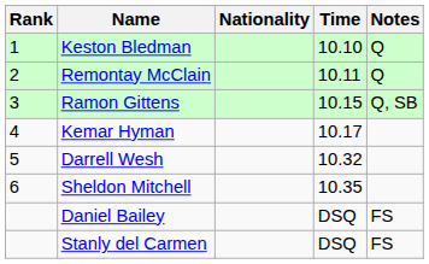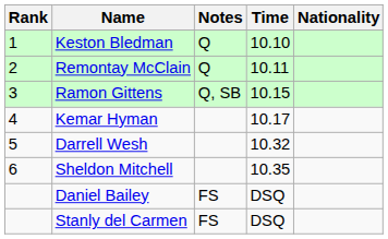 <table class="wikitable sortable">
 <tr>
 <th>Rank</th>
 <th>Name</th>
+<th>Notes</th>
+<th>Time</th>
 <th>Nationality</th>
-<th>Time</th>
-<th>Notes</th>
 </tr>
 <tr bgcolor=ccffcc>
 <td>1</td>
 <td><a href='#'>Keston Bledman</a></td>
+<td>Q</td>
+<td>10.10</td>
 <td></td>
-<td>10.10</td>
-<td>Q</td>
 </tr>
 <tr bgcolor=ccffcc>
 <td>2</td>
 <td><a href='#'>Remontay McClain</a></td>
+<td>Q</td>
+<td>10.11</td>
 <td></td>
-<td>10.11</td>
-<td>Q</td>
 </tr>
 <tr bgcolor=ccffcc>
 <td>3</td>
 <td><a href='#'>Ramon Gittens</a></td>
+<td>Q, SB</td>
+<td>10.15</td>
 <td></td>
-<td>10.15</td>
-<td>Q, SB</td>
 </tr>
 <tr>
 <td>4</td>
 <td><a href='#'>Kemar Hyman</a></td>
 <td></td>
 <td>10.17</td>
 <td></td>
 </tr>
 <tr>
 <td>5</td>
 <td><a href='#'>Darrell Wesh</a></td>
 <td></td>
 <td>10.32</td>
 <td></td>
 </tr>
 <tr>
 <td>6</td>
 <td><a href='#'>Sheldon Mitchell</a></td>
 <td></td>
 <td>10.35</td>
 <td></td>
 </tr>
 <tr>
 <td></td>
 <td><a href='#'>Daniel Bailey</a></td>
+<td>FS</td>
+<td>DSQ</td>
 <td></td>
-<td>DSQ</td>
-<td>FS</td>
 </tr>
 <tr>
 <td></td>
 <td><a href='#'>Stanly del Carmen</a></td>
+<td>FS</td>
+<td>DSQ</td>
 <td></td>
-<td>DSQ</td>
-<td>FS</td>
 </tr>
 </table>
